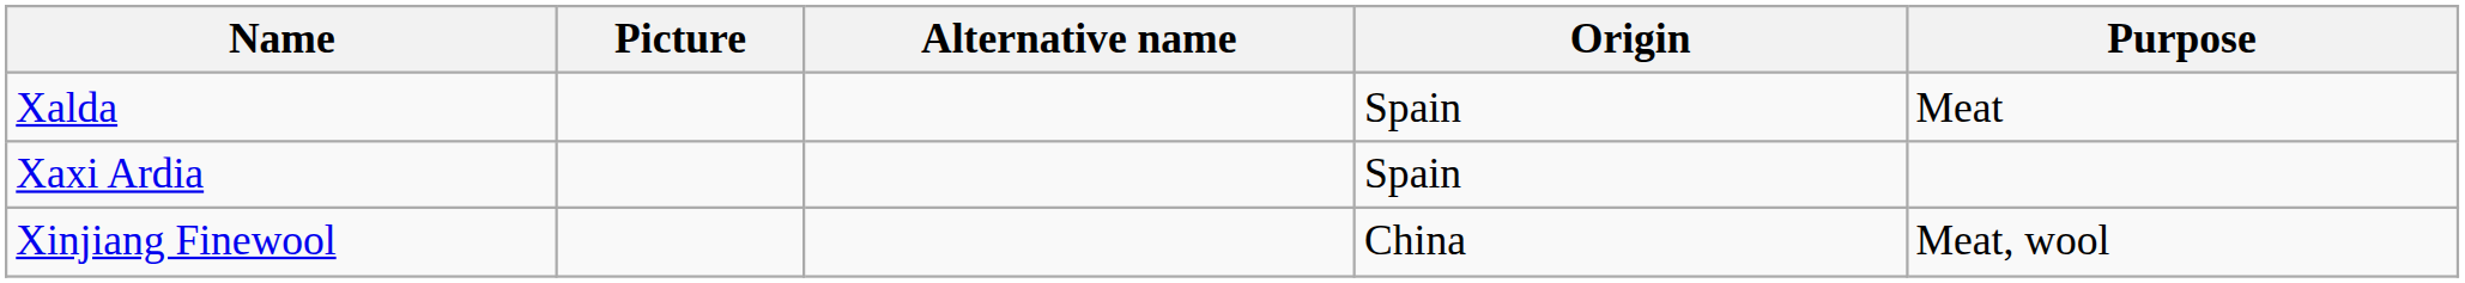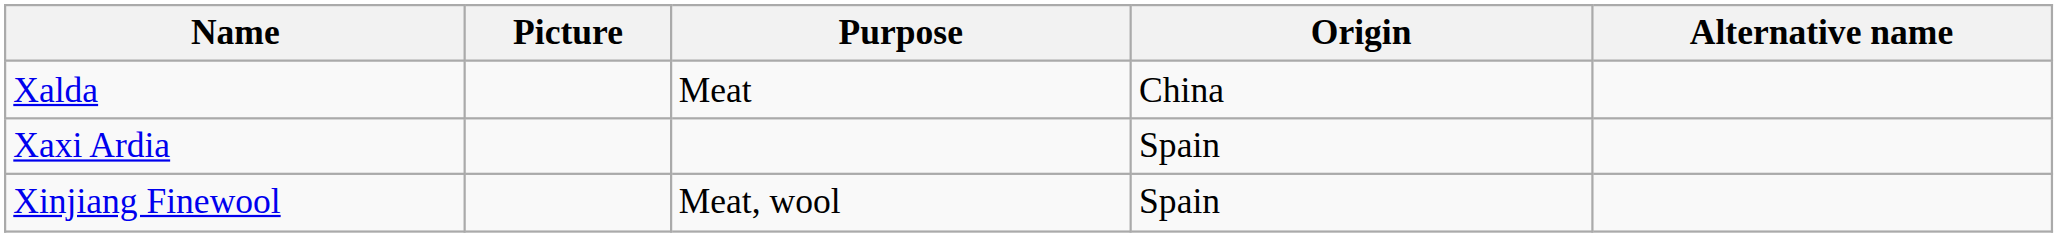 <table class="wikitable sortable">
 <tr>
 <th width="200">Name</th>
 <th width="85">Picture</th>
+<th width="200">Purpose</th>
+<th width="200">Origin</th>
 <th width="200">Alternative name</th>
-<th width="200">Origin</th>
-<th width="200">Purpose</th>
 </tr>
 <tr>
 <td><a href='#'>Xalda</a></td>
 <td></td>
+<td>Meat</td>
+<td>China</td>
 <td></td>
-<td>Spain</td>
-<td>Meat</td>
 </tr>
 <tr>
 <td><a href='#'>Xaxi Ardia</a></td>
 <td></td>
 <td></td>
 <td>Spain</td>
 <td></td>
 </tr>
 <tr>
 <td><a href='#'>Xinjiang Finewool</a></td>
 <td></td>
+<td>Meat, wool </td>
+<td>Spain</td>
 <td></td>
-<td>China</td>
-<td>Meat, wool </td>
 </tr>
 </table>
